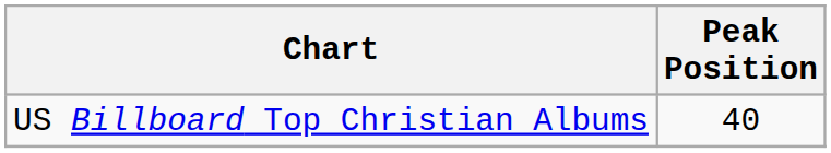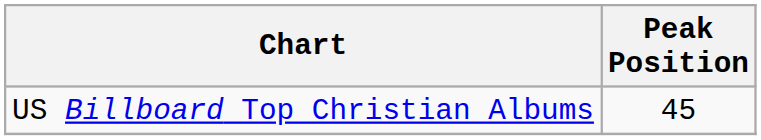 <table class="wikitable">
 <tr>
 <th>Chart</th>
 <th>Peak<br>Position</th>
 </tr>
 <tr>
 <td>US <a href='#'><em>Billboard</em> Top Christian Albums</a></td>
-<td align="center">40</td>
+<td align="center">45</td>
 </tr>
 <tr>
 </tr>
 </table>
